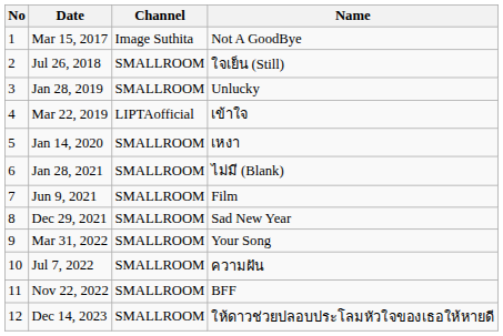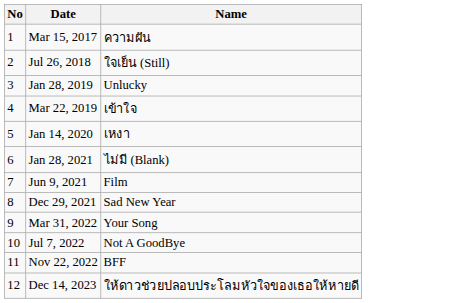 <table class="wikitable">
 <tr>
 <th>No</th>
 <th>Date</th>
-<th>Channel</th>
 <th>Name</th>
 </tr>
 <tr>
 <td>1</td>
 <td>Mar 15, 2017</td>
-<td>Image Suthita</td>
-<td>Not A GoodBye</td>
+<td>ความฝัน</td>
 </tr>
 <tr>
 <td>2</td>
 <td>Jul 26, 2018</td>
-<td>SMALLROOM</td>
 <td>ใจเย็น (Still)</td>
 </tr>
 <tr>
 <td>3</td>
 <td>Jan 28, 2019</td>
-<td>SMALLROOM</td>
 <td>Unlucky</td>
 </tr>
 <tr>
 <td>4</td>
 <td>Mar 22, 2019</td>
-<td>LIPTAofficial</td>
 <td>เข้าใจ</td>
 </tr>
 <tr>
 <td>5</td>
 <td>Jan 14, 2020</td>
-<td>SMALLROOM</td>
 <td>เหงา</td>
 </tr>
 <tr>
 <td>6</td>
 <td>Jan 28, 2021</td>
-<td>SMALLROOM</td>
 <td>ไม่มี (Blank)</td>
 </tr>
 <tr>
 <td>7</td>
 <td>Jun 9, 2021</td>
-<td>SMALLROOM</td>
 <td>Film</td>
 </tr>
 <tr>
 <td>8</td>
 <td>Dec 29, 2021</td>
-<td>SMALLROOM</td>
 <td>Sad New Year</td>
 </tr>
 <tr>
 <td>9</td>
 <td>Mar 31, 2022</td>
-<td>SMALLROOM</td>
 <td>Your Song</td>
 </tr>
 <tr>
 <td>10</td>
 <td>Jul 7, 2022</td>
-<td>SMALLROOM</td>
-<td>ความฝัน</td>
+<td>Not A GoodBye</td>
 </tr>
 <tr>
 <td>11</td>
 <td>Nov 22, 2022</td>
-<td>SMALLROOM</td>
 <td>BFF</td>
 </tr>
 <tr>
 <td>12</td>
 <td>Dec 14, 2023</td>
-<td>SMALLROOM</td>
 <td>ให้ดาวช่วยปลอบประโลมหัวใจของเธอให้หายดี</td>
 </tr>
 </table>
